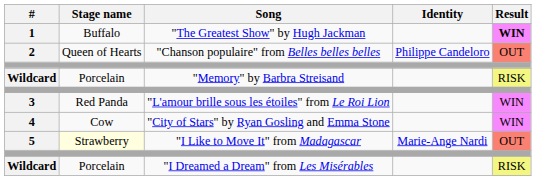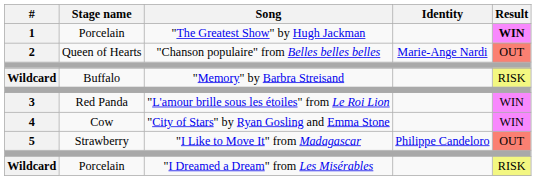 <table class="wikitable plainrowheaders" style="text-align: center;">
 <tr>
 <th>#</th>
 <th>Stage name</th>
 <th>Song</th>
 <th>Identity</th>
 <th>Result</th>
 </tr>
 <tr>
 <th>1</th>
-<td>Buffalo</td>
+<td>Porcelain</td>
 <td>"<a href='#'>The Greatest Show</a>" by <a href='#'>Hugh Jackman</a></td>
 <td></td>
 <td bgcolor="#F888FD"><strong>WIN</strong></td>
 </tr>
 <tr>
 <th>2</th>
 <td>Queen of Hearts</td>
 <td>"Chanson populaire" from <em><a href='#'>Belles belles belles</a></em></td>
-<td><a href='#'>Philippe Candeloro</a></td>
+<td><a href='#'>Marie-Ange Nardi</a></td>
 <td bgcolor="salmon">OUT</td>
 </tr>
 <tr>
 <td colspan="5" style="background:darkgray"></td>
 </tr>
 <tr>
 <th>Wildcard</th>
-<td>Porcelain</td>
+<td>Buffalo</td>
 <td>"<a href='#'>Memory</a>" by <a href='#'>Barbra Streisand</a></td>
 <td></td>
 <td bgcolor="#F3F781">RISK</td>
 </tr>
 <tr>
 <td colspan="5" style="background:darkgray"></td>
 </tr>
 <tr>
 <th>3</th>
 <td>Red Panda</td>
 <td>"<a href='#'>L'amour brille sous les étoiles</a>" from <em><a href='#'>Le Roi Lion</a></em></td>
 <td></td>
 <td bgcolor="#F888FD">WIN</td>
 </tr>
 <tr>
 <th>4</th>
 <td>Cow</td>
 <td>"<a href='#'>City of Stars</a>" by <a href='#'>Ryan Gosling</a> and <a href='#'>Emma Stone</a></td>
 <td></td>
 <td bgcolor="#F888FD">WIN</td>
 </tr>
 <tr>
 <th>5</th>
-<td style="background: lightyellow;">Strawberry</td>
+<td>Strawberry</td>
 <td>"<a href='#'>I Like to Move It</a>" from <em><a href='#'>Madagascar</a></em></td>
-<td><a href='#'>Marie-Ange Nardi</a></td>
+<td><a href='#'>Philippe Candeloro</a></td>
 <td bgcolor="salmon">OUT</td>
 </tr>
 <tr>
 <td colspan="5" style="background:darkgray"></td>
 </tr>
 <tr>
 <th>Wildcard</th>
 <td>Porcelain</td>
 <td>"<a href='#'>I Dreamed a Dream</a>" from <em><a href='#'>Les Misérables</a></em></td>
 <td></td>
 <td bgcolor="#F3F781">RISK</td>
 </tr>
 </table>
